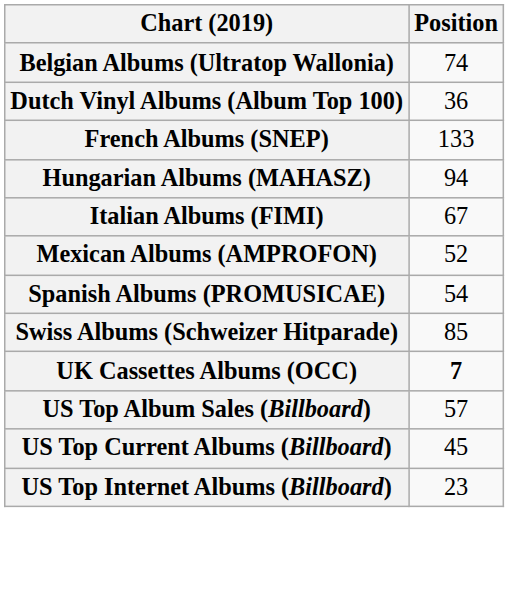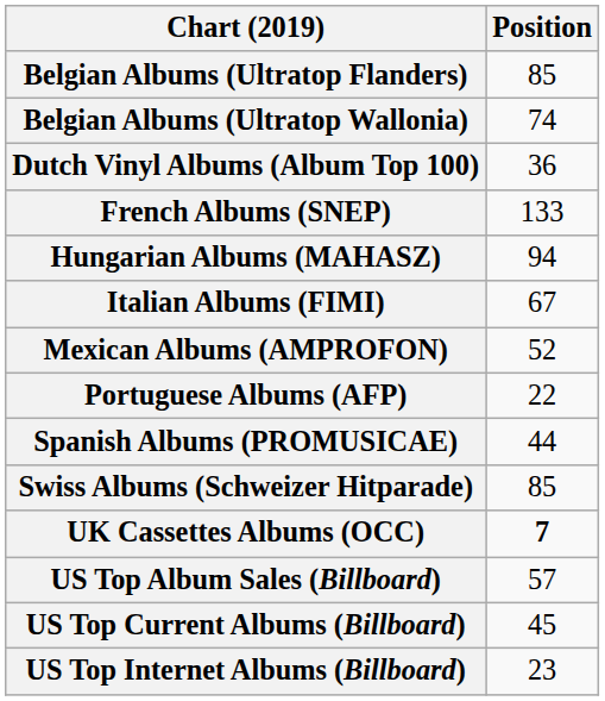 <table class="wikitable sortable plainrowheaders" style="text-align:center">
 <tr>
 <th scope="col">Chart (2019)</th>
 <th scope="col">Position</th>
+</tr>
+<tr>
+<th scope="row">Belgian Albums (Ultratop Flanders)</th>
+<td>85</td>
 </tr>
 <tr>
 <th scope="row">Belgian Albums (Ultratop Wallonia)</th>
 <td>74</td>
 </tr>
 <tr>
 <th scope="row">Dutch Vinyl Albums (Album Top 100)</th>
 <td>36</td>
 </tr>
 <tr>
 <th scope="row">French Albums (SNEP)</th>
 <td>133</td>
 </tr>
 <tr>
 <th scope="row">Hungarian Albums (MAHASZ)</th>
 <td>94</td>
 </tr>
 <tr>
 <th scope="row">Italian Albums (FIMI)</th>
 <td>67</td>
 </tr>
 <tr>
 <th scope="row">Mexican Albums (AMPROFON)</th>
 <td>52</td>
 </tr>
 <tr>
+<th scope="row">Portuguese Albums (AFP)</th>
+<td>22</td>
+</tr>
+<tr>
 <th scope="row">Spanish Albums (PROMUSICAE)</th>
-<td>54</td>
+<td>44</td>
 </tr>
 <tr>
 <th scope="row">Swiss Albums (Schweizer Hitparade)</th>
 <td>85</td>
 </tr>
 <tr>
 <th scope="row">UK Cassettes Albums (OCC)</th>
 <td><strong>7</strong></td>
 </tr>
 <tr>
 <th scope="row">US Top Album Sales (<em>Billboard</em>)</th>
 <td>57</td>
 </tr>
 <tr>
 <th scope="row">US Top Current Albums (<em>Billboard</em>)</th>
 <td>45</td>
 </tr>
 <tr>
 <th scope="row">US Top Internet Albums (<em>Billboard</em>)</th>
 <td>23</td>
 </tr>
 </table>
